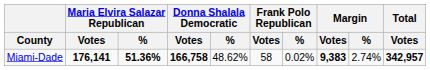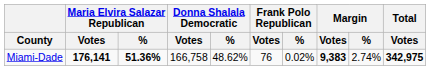 <table class="wikitable sortable" style="text-align:center">
 <tr>
 <th></th>
 <th style="text-align:center;" colspan="2"><a href='#'>Maria Elvira Salazar</a><br>Republican</th>
 <th style="text-align:center;" colspan="2"><a href='#'>Donna Shalala</a><br>Democratic</th>
 <th style="text-align:center;" colspan="2">Frank Polo<br>Republican</th>
 <th style="text-align:center;" colspan="2">Margin</th>
 <th style="text-align:center;">Total</th>
 </tr>
 <tr>
 <th align=center>County</th>
 <th style="text-align:center;" data-sort-type="number">Votes</th>
 <th style="text-align:center;" data-sort-type="number">%</th>
 <th style="text-align:center;" data-sort-type="number">Votes</th>
 <th style="text-align:center;" data-sort-type="number">%</th>
 <th style="text-align:center;" data-sort-type="number">Votes</th>
 <th style="text-align:center;" data-sort-type="number">%</th>
 <th style="text-align:center;" data-sort-type="number">Votes</th>
 <th style="text-align:center;" data-sort-type="number">%</th>
 <th style="text-align:center;" data-sort-type="number">Votes</th>
 </tr>
 <tr>
 <td align=center><a href='#'>Miami-Dade</a></td>
 <td><strong>176,141</strong></td>
 <td><strong>51.36%</strong></td>
-<td><strong>166,758</strong></td>
+<td>166,758</td>
 <td>48.62%</td>
-<td>58</td>
+<td>76</td>
 <td>0.02%</td>
 <td><strong>9,383</strong></td>
 <td>2.74%</td>
-<td><strong>342,957</strong></td>
+<td><strong>342,975</strong></td>
 </tr>
 </table>
